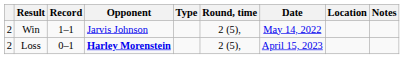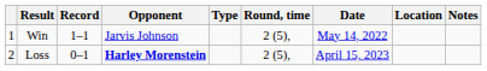 <table class="wikitable" style="text-align:center">
 <tr>
 <th></th>
 <th>Result</th>
 <th>Record</th>
 <th>Opponent</th>
 <th>Type</th>
 <th>Round, time</th>
 <th>Date</th>
 <th>Location</th>
 <th>Notes</th>
 </tr>
 <tr>
-<td>2</td>
+<td>1</td>
 <td>Win</td>
 <td>1–1</td>
 <td style="text-align:left;"><a href='#'>Jarvis Johnson</a></td>
 <td></td>
 <td>2 (5), </td>
 <td><a href='#'>May 14, 2022</a></td>
 <td style="text-align:left;"></td>
 <td></td>
 </tr>
 <tr>
 <td>2</td>
 <td>Loss</td>
 <td>0–1</td>
 <td style="text-align:left;"><strong><a href='#'>Harley Morenstein</a></strong></td>
 <td></td>
 <td>2 (5), </td>
 <td><a href='#'>April 15, 2023</a></td>
 <td style="text-align:left;"></td>
 <td></td>
 </tr>
 </table>
